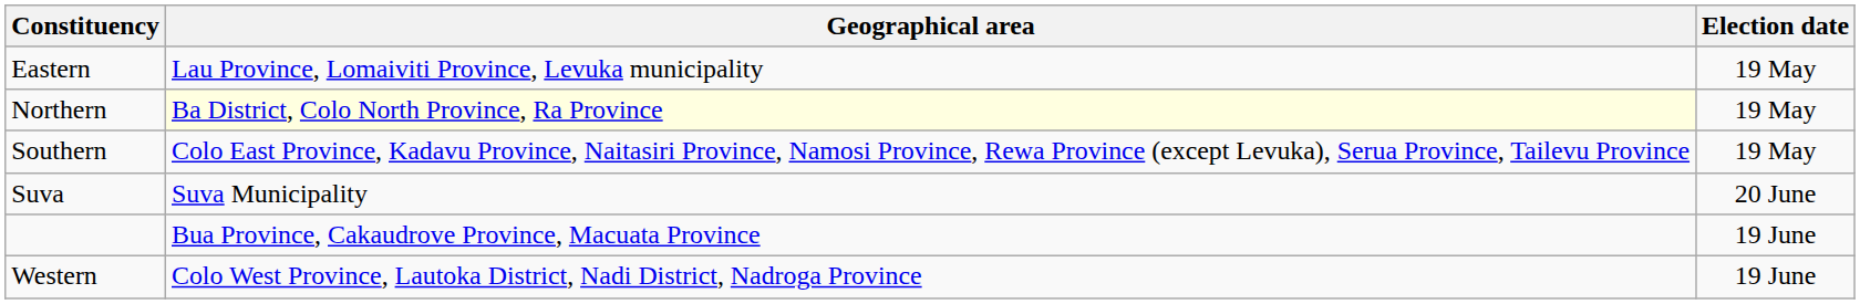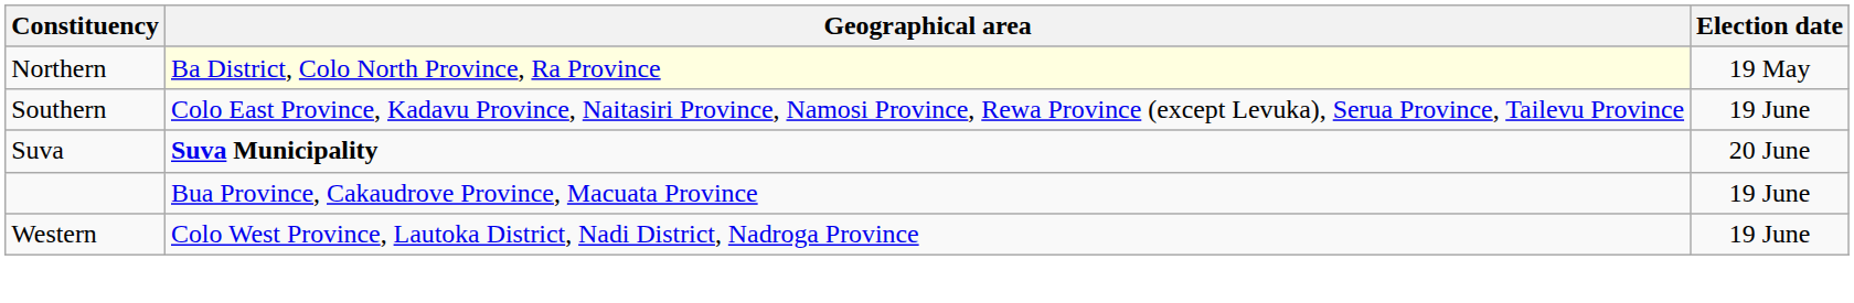 <table class=wikitable>
 <tr>
 <th>Constituency</th>
 <th>Geographical area</th>
 <th>Election date</th>
-</tr>
-<tr>
-<td>Eastern</td>
-<td><a href='#'>Lau Province</a>, <a href='#'>Lomaiviti Province</a>, <a href='#'>Levuka</a> municipality</td>
-<td align=center>19 May</td>
 </tr>
 <tr>
 <td>Northern</td>
 <td style="background: lightyellow;"><a href='#'>Ba District</a>, <a href='#'>Colo North Province</a>, <a href='#'>Ra Province</a></td>
 <td align=center>19 May</td>
 </tr>
 <tr>
 <td>Southern</td>
 <td><a href='#'>Colo East Province</a>, <a href='#'>Kadavu Province</a>, <a href='#'>Naitasiri Province</a>, <a href='#'>Namosi Province</a>, <a href='#'>Rewa Province</a> (except Levuka), <a href='#'>Serua Province</a>, <a href='#'>Tailevu Province</a></td>
-<td align=center>19 May</td>
+<td align=center>19 June</td>
 </tr>
 <tr>
 <td>Suva</td>
-<td><a href='#'>Suva</a> Municipality</td>
+<td><strong><a href='#'>Suva</a> Municipality</strong></td>
 <td align=center>20 June</td>
 </tr>
 <tr>
 <td></td>
 <td><a href='#'>Bua Province</a>, <a href='#'>Cakaudrove Province</a>, <a href='#'>Macuata Province</a></td>
 <td align=center>19 June</td>
 </tr>
 <tr>
 <td>Western</td>
 <td><a href='#'>Colo West Province</a>, <a href='#'>Lautoka District</a>, <a href='#'>Nadi District</a>, <a href='#'>Nadroga Province</a></td>
 <td align=center>19 June</td>
 </tr>
 </table>
